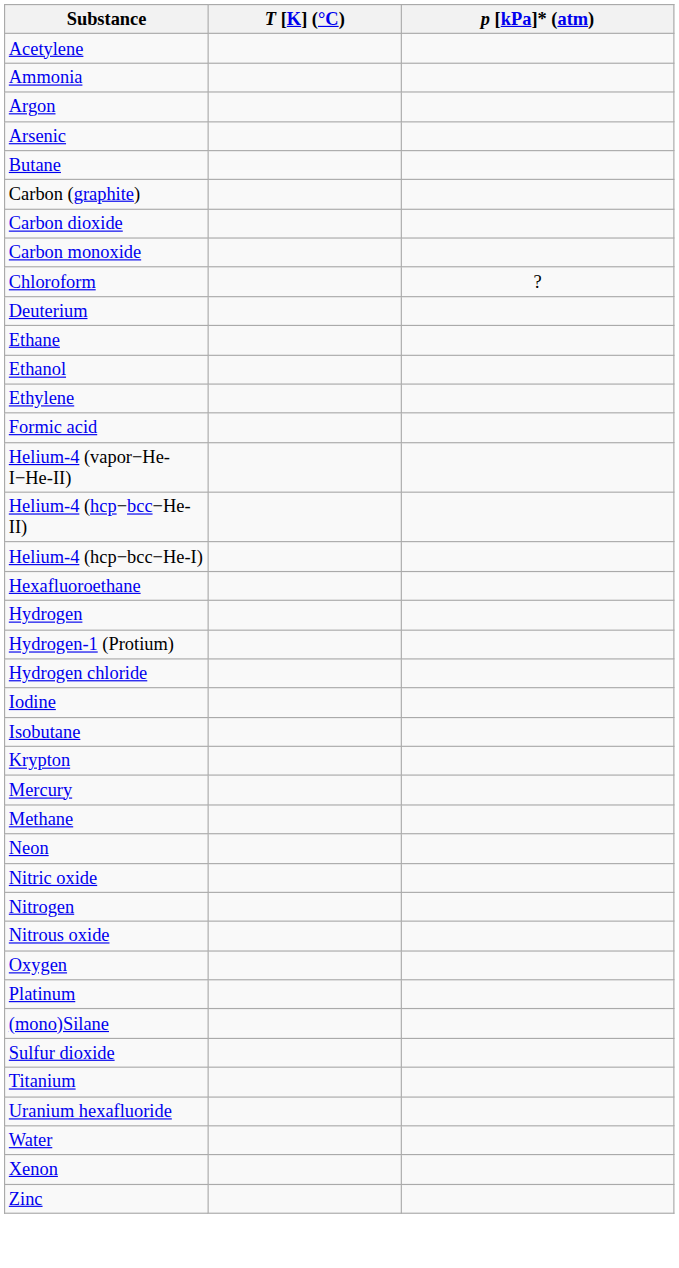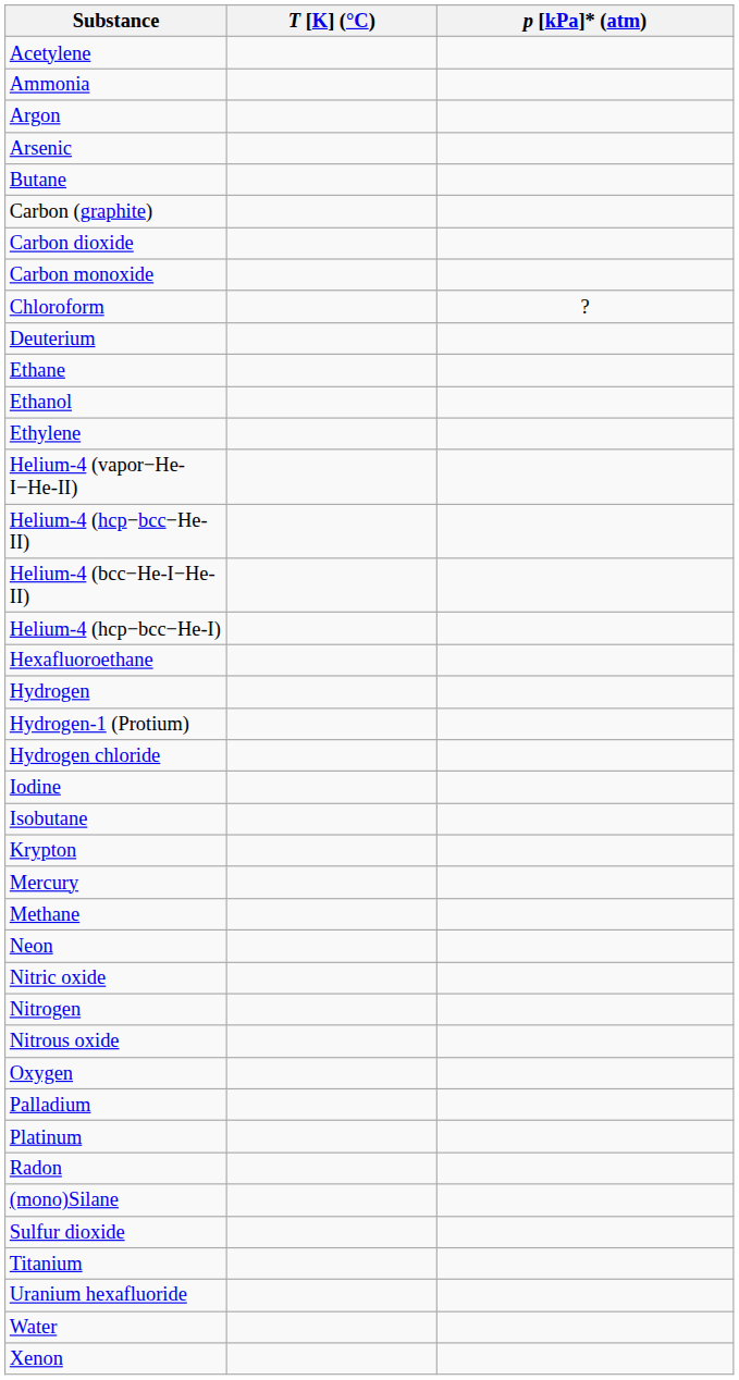 <table class="wikitable sortable" style="text-align:center">
 <tr>
 <th width="170">Substance</th>
 <th width="160" data-sort-type=number><em>T</em> &#91;<a href='#'>K</a>&#93; (<a href='#'>°C</a>)</th>
 <th width="230" data-sort-type=number><em>p</em> &#91;<a href='#'>kPa</a>&#93;*  (<a href='#'>atm</a>)</th>
 </tr>
 <tr>
 <td align="left"><a href='#'>Acetylene</a></td>
 <td></td>
 <td></td>
 </tr>
 <tr>
 <td align="left"><a href='#'>Ammonia</a></td>
 <td></td>
 <td></td>
 </tr>
 <tr>
 <td align="left"><a href='#'>Argon</a></td>
 <td></td>
 <td></td>
 </tr>
 <tr>
 <td align="left"><a href='#'>Arsenic</a></td>
 <td></td>
 <td></td>
 </tr>
 <tr>
 <td align="left"><a href='#'>Butane</a></td>
 <td></td>
 <td></td>
 </tr>
 <tr>
 <td align="left">Carbon (<a href='#'>graphite</a>)</td>
 <td></td>
 <td></td>
 </tr>
 <tr>
 <td align="left"><a href='#'>Carbon dioxide</a></td>
 <td></td>
 <td></td>
 </tr>
 <tr>
 <td align="left"><a href='#'>Carbon monoxide</a></td>
 <td></td>
 <td></td>
 </tr>
 <tr>
 <td align="left"><a href='#'>Chloroform</a></td>
 <td></td>
 <td>?</td>
 </tr>
 <tr>
 <td align="left"><a href='#'>Deuterium</a></td>
 <td></td>
 <td></td>
 </tr>
 <tr>
 <td align="left"><a href='#'>Ethane</a></td>
 <td></td>
 <td></td>
 </tr>
 <tr>
 <td align="left"><a href='#'>Ethanol</a></td>
 <td></td>
 <td></td>
 </tr>
 <tr>
 <td align="left"><a href='#'>Ethylene</a></td>
 <td></td>
 <td></td>
 </tr>
 <tr>
-<td align="left"><a href='#'>Formic acid</a></td>
-<td></td>
-<td></td>
-</tr>
-<tr>
 <td align="left"><a href='#'>Helium-4</a> (vapor−He-I−He-II)</td>
 <td></td>
 <td></td>
 </tr>
 <tr>
 <td align="left"><a href='#'>Helium-4</a> (<a href='#'>hcp</a>−<a href='#'>bcc</a>−He-II)</td>
+<td></td>
+<td></td>
+</tr>
+<tr>
+<td align="left"><a href='#'>Helium-4</a> (bcc−He-I−He-II)</td>
 <td></td>
 <td></td>
 </tr>
 <tr>
 <td align="left"><a href='#'>Helium-4</a> (hcp−bcc−He-I)</td>
 <td></td>
 <td></td>
 </tr>
 <tr>
 <td align="left"><a href='#'>Hexafluoroethane</a></td>
 <td></td>
 <td></td>
 </tr>
 <tr>
 <td align="left"><a href='#'>Hydrogen</a></td>
 <td></td>
 <td></td>
 </tr>
 <tr>
 <td align="left"><a href='#'>Hydrogen-1</a> (Protium)</td>
 <td></td>
 <td></td>
 </tr>
 <tr>
 <td align="left"><a href='#'>Hydrogen chloride</a></td>
 <td></td>
 <td></td>
 </tr>
 <tr>
 <td align="left"><a href='#'>Iodine</a></td>
 <td></td>
 <td></td>
 </tr>
 <tr>
 <td align="left"><a href='#'>Isobutane</a></td>
 <td></td>
 <td></td>
 </tr>
 <tr>
 <td align="left"><a href='#'>Krypton</a></td>
 <td></td>
 <td></td>
 </tr>
 <tr>
 <td align="left"><a href='#'>Mercury</a></td>
 <td></td>
 <td></td>
 </tr>
 <tr>
 <td align="left"><a href='#'>Methane</a></td>
 <td></td>
 <td></td>
 </tr>
 <tr>
 <td align="left"><a href='#'>Neon</a></td>
 <td></td>
 <td></td>
 </tr>
 <tr>
 <td align="left"><a href='#'>Nitric oxide</a></td>
 <td></td>
 <td></td>
 </tr>
 <tr>
 <td align="left"><a href='#'>Nitrogen</a></td>
 <td></td>
 <td></td>
 </tr>
 <tr>
 <td align="left"><a href='#'>Nitrous oxide</a></td>
 <td></td>
 <td></td>
 </tr>
 <tr>
 <td align="left"><a href='#'>Oxygen</a></td>
 <td></td>
 <td></td>
 </tr>
 <tr>
+<td align="left"><a href='#'>Palladium</a></td>
+<td></td>
+<td></td>
+</tr>
+<tr>
 <td align="left"><a href='#'>Platinum</a></td>
+<td></td>
+<td></td>
+</tr>
+<tr>
+<td align="left"><a href='#'>Radon</a></td>
 <td></td>
 <td></td>
 </tr>
 <tr>
 <td align="left"><a href='#'>(mono)Silane</a></td>
 <td></td>
 <td></td>
 </tr>
 <tr>
 <td align="left"><a href='#'>Sulfur dioxide</a></td>
 <td></td>
 <td></td>
 </tr>
 <tr>
 <td align="left"><a href='#'>Titanium</a></td>
 <td></td>
 <td></td>
 </tr>
 <tr>
 <td align="left"><a href='#'>Uranium hexafluoride</a></td>
 <td></td>
 <td></td>
 </tr>
 <tr>
 <td align="left"><a href='#'>Water</a></td>
 <td></td>
 <td></td>
 </tr>
 <tr>
 <td align="left"><a href='#'>Xenon</a></td>
 <td></td>
 <td></td>
 </tr>
-<tr>
-<td align="left"><a href='#'>Zinc</a></td>
-<td></td>
-<td></td>
-</tr>
 </table>
